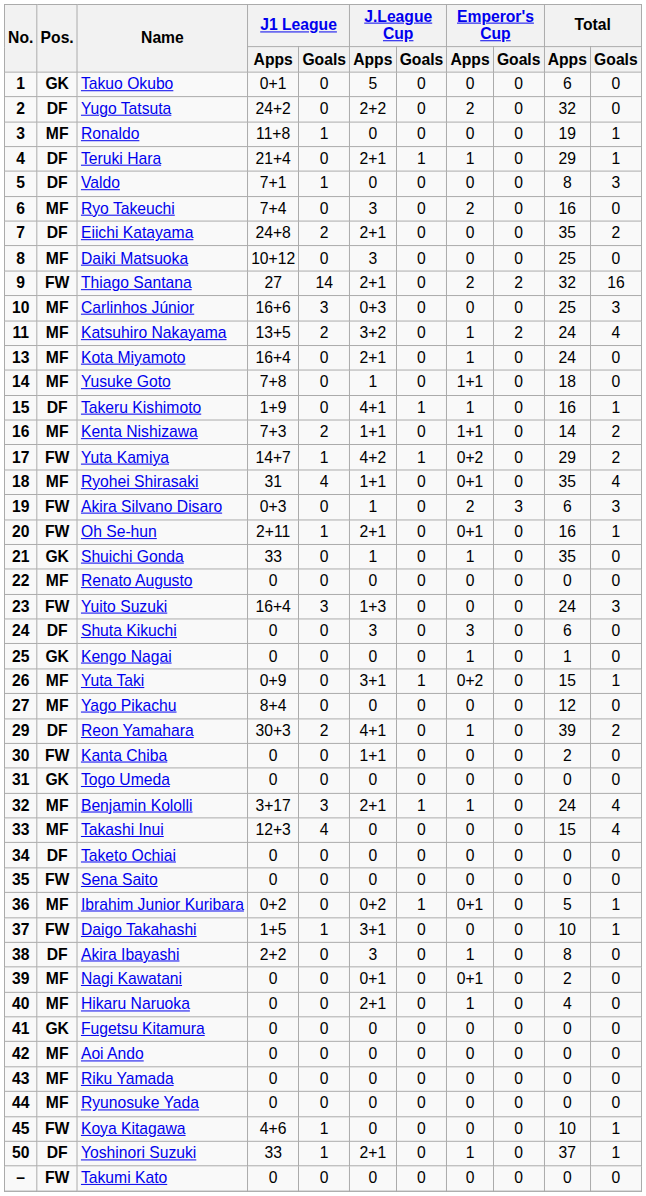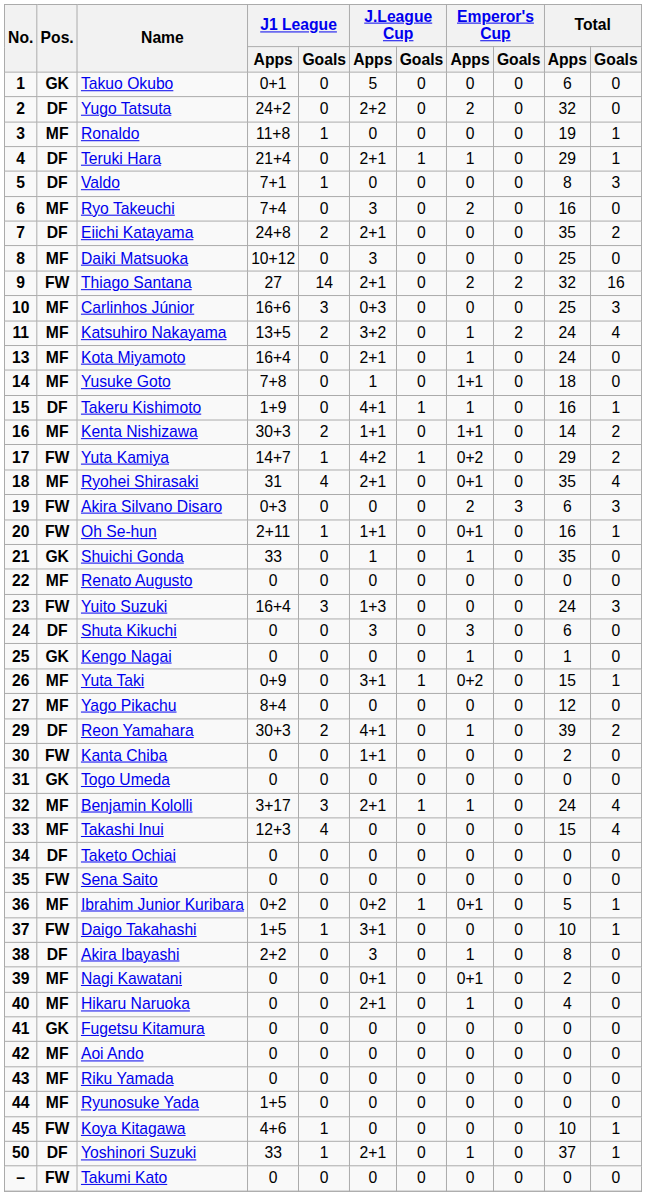 <table class="wikitable sortable" style="text-align:center">
 <tr>
 <th rowspan="2" valign="center">No.</th>
 <th rowspan="2" valign="center">Pos.</th>
 <th rowspan="2" valign="center">Name</th>
 <th colspan="2" width="90"><a href='#'>J1 League</a></th>
 <th colspan="2" width="90"><a href='#'>J.League Cup</a></th>
 <th colspan="2" width="90"><a href='#'>Emperor's Cup</a></th>
 <th colspan="2" width="90">Total</th>
 </tr>
 <tr>
 <th>Apps</th>
 <th>Goals</th>
 <th>Apps</th>
 <th>Goals</th>
 <th>Apps</th>
 <th>Goals</th>
 <th>Apps</th>
 <th>Goals</th>
 </tr>
 <tr>
 <td><strong>1</strong></td>
 <td><strong>GK</strong></td>
 <td align="left"> <a href='#'>Takuo Okubo</a></td>
 <td>0+1</td>
 <td>0</td>
 <td>5</td>
 <td>0</td>
 <td>0</td>
 <td>0</td>
 <td>6</td>
 <td>0</td>
 </tr>
 <tr>
 <td><strong>2</strong></td>
 <td><strong>DF</strong></td>
 <td align="left"> <a href='#'>Yugo Tatsuta</a></td>
 <td>24+2</td>
 <td>0</td>
 <td>2+2</td>
 <td>0</td>
 <td>2</td>
 <td>0</td>
 <td>32</td>
 <td>0</td>
 </tr>
 <tr>
 <td><strong>3</strong></td>
 <td><strong>MF</strong></td>
 <td align="left"> <a href='#'>Ronaldo</a></td>
 <td>11+8</td>
 <td>1</td>
 <td>0</td>
 <td>0</td>
 <td>0</td>
 <td>0</td>
 <td>19</td>
 <td>1</td>
 </tr>
 <tr>
 <td><strong>4</strong></td>
 <td><strong>DF</strong></td>
 <td align="left"> <a href='#'>Teruki Hara</a></td>
 <td>21+4</td>
 <td>0</td>
 <td>2+1</td>
 <td>1</td>
 <td>1</td>
 <td>0</td>
 <td>29</td>
 <td>1</td>
 </tr>
 <tr>
 <td><strong>5</strong></td>
 <td><strong>DF</strong></td>
 <td align="left"> <a href='#'>Valdo</a></td>
 <td>7+1</td>
 <td>1</td>
 <td>0</td>
 <td>0</td>
 <td>0</td>
 <td>0</td>
 <td>8</td>
 <td>3</td>
 </tr>
 <tr>
 <td><strong>6</strong></td>
 <td><strong>MF</strong></td>
 <td align="left"> <a href='#'>Ryo Takeuchi</a></td>
 <td>7+4</td>
 <td>0</td>
 <td>3</td>
 <td>0</td>
 <td>2</td>
 <td>0</td>
 <td>16</td>
 <td>0</td>
 </tr>
 <tr>
 <td><strong>7</strong></td>
 <td><strong>DF</strong></td>
 <td align="left"> <a href='#'>Eiichi Katayama</a></td>
 <td>24+8</td>
 <td>2</td>
 <td>2+1</td>
 <td>0</td>
 <td>0</td>
 <td>0</td>
 <td>35</td>
 <td>2</td>
 </tr>
 <tr>
 <td><strong>8</strong></td>
 <td><strong>MF</strong></td>
 <td align="left"> <a href='#'>Daiki Matsuoka</a></td>
 <td>10+12</td>
 <td>0</td>
 <td>3</td>
 <td>0</td>
 <td>0</td>
 <td>0</td>
 <td>25</td>
 <td>0</td>
 </tr>
 <tr>
 <td><strong>9</strong></td>
 <td><strong>FW</strong></td>
 <td align="left"> <a href='#'>Thiago Santana</a></td>
 <td>27</td>
 <td>14</td>
 <td>2+1</td>
 <td>0</td>
 <td>2</td>
 <td>2</td>
 <td>32</td>
 <td>16</td>
 </tr>
 <tr>
 <td><strong>10</strong></td>
 <td><strong>MF</strong></td>
 <td align="left"> <a href='#'>Carlinhos Júnior</a></td>
 <td>16+6</td>
 <td>3</td>
 <td>0+3</td>
 <td>0</td>
 <td>0</td>
 <td>0</td>
 <td>25</td>
 <td>3</td>
 </tr>
 <tr>
 <td><strong>11</strong></td>
 <td><strong>MF</strong></td>
 <td align="left"> <a href='#'>Katsuhiro Nakayama</a></td>
 <td>13+5</td>
 <td>2</td>
 <td>3+2</td>
 <td>0</td>
 <td>1</td>
 <td>2</td>
 <td>24</td>
 <td>4</td>
 </tr>
 <tr>
 <td><strong>13</strong></td>
 <td><strong>MF</strong></td>
 <td align="left"> <a href='#'>Kota Miyamoto</a></td>
 <td>16+4</td>
 <td>0</td>
 <td>2+1</td>
 <td>0</td>
 <td>1</td>
 <td>0</td>
 <td>24</td>
 <td>0</td>
 </tr>
 <tr>
 <td><strong>14</strong></td>
 <td><strong>MF</strong></td>
 <td align="left"> <a href='#'>Yusuke Goto</a></td>
 <td>7+8</td>
 <td>0</td>
 <td>1</td>
 <td>0</td>
 <td>1+1</td>
 <td>0</td>
 <td>18</td>
 <td>0</td>
 </tr>
 <tr>
 <td><strong>15</strong></td>
 <td><strong>DF</strong></td>
 <td align="left"> <a href='#'>Takeru Kishimoto</a></td>
 <td>1+9</td>
 <td>0</td>
 <td>4+1</td>
 <td>1</td>
 <td>1</td>
 <td>0</td>
 <td>16</td>
 <td>1</td>
 </tr>
 <tr>
 <td><strong>16</strong></td>
 <td><strong>MF</strong></td>
 <td align="left"> <a href='#'>Kenta Nishizawa</a></td>
-<td>7+3</td>
+<td>30+3</td>
 <td>2</td>
 <td>1+1</td>
 <td>0</td>
 <td>1+1</td>
 <td>0</td>
 <td>14</td>
 <td>2</td>
 </tr>
 <tr>
 <td><strong>17</strong></td>
 <td><strong>FW</strong></td>
 <td align="left"> <a href='#'>Yuta Kamiya</a></td>
 <td>14+7</td>
 <td>1</td>
 <td>4+2</td>
 <td>1</td>
 <td>0+2</td>
 <td>0</td>
 <td>29</td>
 <td>2</td>
 </tr>
 <tr>
 <td><strong>18</strong></td>
 <td><strong>MF</strong></td>
 <td align="left"> <a href='#'>Ryohei Shirasaki</a></td>
 <td>31</td>
 <td>4</td>
-<td>1+1</td>
+<td>2+1</td>
 <td>0</td>
 <td>0+1</td>
 <td>0</td>
 <td>35</td>
 <td>4</td>
 </tr>
 <tr>
 <td><strong>19</strong></td>
 <td><strong>FW</strong></td>
 <td align="left"> <a href='#'>Akira Silvano Disaro</a></td>
 <td>0+3</td>
 <td>0</td>
-<td>1</td>
+<td>0</td>
 <td>0</td>
 <td>2</td>
 <td>3</td>
 <td>6</td>
 <td>3</td>
 </tr>
 <tr>
 <td><strong>20</strong></td>
 <td><strong>FW</strong></td>
 <td align="left"> <a href='#'>Oh Se-hun</a></td>
 <td>2+11</td>
 <td>1</td>
-<td>2+1</td>
+<td>1+1</td>
 <td>0</td>
 <td>0+1</td>
 <td>0</td>
 <td>16</td>
 <td>1</td>
 </tr>
 <tr>
 <td><strong>21</strong></td>
 <td><strong>GK</strong></td>
 <td align="left"> <a href='#'>Shuichi Gonda</a></td>
 <td>33</td>
 <td>0</td>
 <td>1</td>
 <td>0</td>
 <td>1</td>
 <td>0</td>
 <td>35</td>
 <td>0</td>
 </tr>
 <tr>
 <td><strong>22</strong></td>
 <td><strong>MF</strong></td>
 <td align="left"> <a href='#'>Renato Augusto</a></td>
 <td>0</td>
 <td>0</td>
 <td>0</td>
 <td>0</td>
 <td>0</td>
 <td>0</td>
 <td>0</td>
 <td>0</td>
 </tr>
 <tr>
 <td><strong>23</strong></td>
 <td><strong>FW</strong></td>
 <td align="left"> <a href='#'>Yuito Suzuki</a></td>
 <td>16+4</td>
 <td>3</td>
 <td>1+3</td>
 <td>0</td>
 <td>0</td>
 <td>0</td>
 <td>24</td>
 <td>3</td>
 </tr>
 <tr>
 <td><strong>24</strong></td>
 <td><strong>DF</strong></td>
 <td align="left"> <a href='#'>Shuta Kikuchi</a></td>
 <td>0</td>
 <td>0</td>
 <td>3</td>
 <td>0</td>
 <td>3</td>
 <td>0</td>
 <td>6</td>
 <td>0</td>
 </tr>
 <tr>
 <td><strong>25</strong></td>
 <td><strong>GK</strong></td>
 <td align="left"> <a href='#'>Kengo Nagai</a></td>
 <td>0</td>
 <td>0</td>
 <td>0</td>
 <td>0</td>
 <td>1</td>
 <td>0</td>
 <td>1</td>
 <td>0</td>
 </tr>
 <tr>
 <td><strong>26</strong></td>
 <td><strong>MF</strong></td>
 <td align="left"> <a href='#'>Yuta Taki</a></td>
 <td>0+9</td>
 <td>0</td>
 <td>3+1</td>
 <td>1</td>
 <td>0+2</td>
 <td>0</td>
 <td>15</td>
 <td>1</td>
 </tr>
 <tr>
 <td><strong>27</strong></td>
 <td><strong>MF</strong></td>
 <td align="left"> <a href='#'>Yago Pikachu</a></td>
 <td>8+4</td>
 <td>0</td>
 <td>0</td>
 <td>0</td>
 <td>0</td>
 <td>0</td>
 <td>12</td>
 <td>0</td>
 </tr>
 <tr>
 <td><strong>29</strong></td>
 <td><strong>DF</strong></td>
 <td align="left"> <a href='#'>Reon Yamahara</a></td>
 <td>30+3</td>
 <td>2</td>
 <td>4+1</td>
 <td>0</td>
 <td>1</td>
 <td>0</td>
 <td>39</td>
 <td>2</td>
 </tr>
 <tr>
 <td><strong>30</strong></td>
 <td><strong>FW</strong></td>
 <td align="left"> <a href='#'>Kanta Chiba</a></td>
 <td>0</td>
 <td>0</td>
 <td>1+1</td>
 <td>0</td>
 <td>0</td>
 <td>0</td>
 <td>2</td>
 <td>0</td>
 </tr>
 <tr>
 <td><strong>31</strong></td>
 <td><strong>GK</strong></td>
 <td align="left"> <a href='#'>Togo Umeda</a></td>
 <td>0</td>
 <td>0</td>
 <td>0</td>
 <td>0</td>
 <td>0</td>
 <td>0</td>
 <td>0</td>
 <td>0</td>
 </tr>
 <tr>
 <td><strong>32</strong></td>
 <td><strong>MF</strong></td>
 <td align="left"> <a href='#'>Benjamin Kololli</a></td>
 <td>3+17</td>
 <td>3</td>
 <td>2+1</td>
 <td>1</td>
 <td>1</td>
 <td>0</td>
 <td>24</td>
 <td>4</td>
 </tr>
 <tr>
 <td><strong>33</strong></td>
 <td><strong>MF</strong></td>
 <td align="left"> <a href='#'>Takashi Inui</a></td>
 <td>12+3</td>
 <td>4</td>
 <td>0</td>
 <td>0</td>
 <td>0</td>
 <td>0</td>
 <td>15</td>
 <td>4</td>
 </tr>
 <tr>
 <td><strong>34</strong></td>
 <td><strong>DF</strong></td>
 <td align="left"> <a href='#'>Taketo Ochiai</a></td>
 <td>0</td>
 <td>0</td>
 <td>0</td>
 <td>0</td>
 <td>0</td>
 <td>0</td>
 <td>0</td>
 <td>0</td>
 </tr>
 <tr>
 <td><strong>35</strong></td>
 <td><strong>FW</strong></td>
 <td align="left"> <a href='#'>Sena Saito</a></td>
 <td>0</td>
 <td>0</td>
 <td>0</td>
 <td>0</td>
 <td>0</td>
 <td>0</td>
 <td>0</td>
 <td>0</td>
 </tr>
 <tr>
 <td><strong>36</strong></td>
 <td><strong>MF</strong></td>
 <td align="left"> <a href='#'>Ibrahim Junior Kuribara</a></td>
 <td>0+2</td>
 <td>0</td>
 <td>0+2</td>
 <td>1</td>
 <td>0+1</td>
 <td>0</td>
 <td>5</td>
 <td>1</td>
 </tr>
 <tr>
 <td><strong>37</strong></td>
 <td><strong>FW</strong></td>
 <td align="left"> <a href='#'>Daigo Takahashi</a></td>
 <td>1+5</td>
 <td>1</td>
 <td>3+1</td>
 <td>0</td>
 <td>0</td>
 <td>0</td>
 <td>10</td>
 <td>1</td>
 </tr>
 <tr>
 <td><strong>38</strong></td>
 <td><strong>DF</strong></td>
 <td align="left"> <a href='#'>Akira Ibayashi</a></td>
 <td>2+2</td>
 <td>0</td>
 <td>3</td>
 <td>0</td>
 <td>1</td>
 <td>0</td>
 <td>8</td>
 <td>0</td>
 </tr>
 <tr>
 <td><strong>39</strong></td>
 <td><strong>MF</strong></td>
 <td align="left"> <a href='#'>Nagi Kawatani</a></td>
 <td>0</td>
 <td>0</td>
 <td>0+1</td>
 <td>0</td>
 <td>0+1</td>
 <td>0</td>
 <td>2</td>
 <td>0</td>
 </tr>
 <tr>
 <td><strong>40</strong></td>
 <td><strong>MF</strong></td>
 <td align="left"> <a href='#'>Hikaru Naruoka</a></td>
 <td>0</td>
 <td>0</td>
 <td>2+1</td>
 <td>0</td>
 <td>1</td>
 <td>0</td>
 <td>4</td>
 <td>0</td>
 </tr>
 <tr>
 <td><strong>41</strong></td>
 <td><strong>GK</strong></td>
 <td align="left"> <a href='#'>Fugetsu Kitamura</a></td>
 <td>0</td>
 <td>0</td>
 <td>0</td>
 <td>0</td>
 <td>0</td>
 <td>0</td>
 <td>0</td>
 <td>0</td>
 </tr>
 <tr>
 <td><strong>42</strong></td>
 <td><strong>MF</strong></td>
 <td align="left"> <a href='#'>Aoi Ando</a></td>
 <td>0</td>
 <td>0</td>
 <td>0</td>
 <td>0</td>
 <td>0</td>
 <td>0</td>
 <td>0</td>
 <td>0</td>
 </tr>
 <tr>
 <td><strong>43</strong></td>
 <td><strong>MF</strong></td>
 <td align="left"> <a href='#'>Riku Yamada</a></td>
 <td>0</td>
 <td>0</td>
 <td>0</td>
 <td>0</td>
 <td>0</td>
 <td>0</td>
 <td>0</td>
 <td>0</td>
 </tr>
 <tr>
 <td><strong>44</strong></td>
 <td><strong>MF</strong></td>
 <td align="left"> <a href='#'>Ryunosuke Yada</a></td>
-<td>0</td>
+<td>1+5</td>
 <td>0</td>
 <td>0</td>
 <td>0</td>
 <td>0</td>
 <td>0</td>
 <td>0</td>
 <td>0</td>
 </tr>
 <tr>
 <td><strong>45</strong></td>
 <td><strong>FW</strong></td>
 <td align="left"> <a href='#'>Koya Kitagawa</a></td>
 <td>4+6</td>
 <td>1</td>
 <td>0</td>
 <td>0</td>
 <td>0</td>
 <td>0</td>
 <td>10</td>
 <td>1</td>
 </tr>
 <tr>
 <td><strong>50</strong></td>
 <td><strong>DF</strong></td>
 <td align="left"> <a href='#'>Yoshinori Suzuki</a></td>
 <td>33</td>
 <td>1</td>
 <td>2+1</td>
 <td>0</td>
 <td>1</td>
 <td>0</td>
 <td>37</td>
 <td>1</td>
 </tr>
 <tr>
 <td><strong>–</strong></td>
 <td><strong>FW</strong></td>
 <td align="left"> <a href='#'>Takumi Kato</a></td>
 <td>0</td>
 <td>0</td>
 <td>0</td>
 <td>0</td>
 <td>0</td>
 <td>0</td>
 <td>0</td>
 <td>0</td>
 </tr>
 <tr>
 </tr>
 </table>
